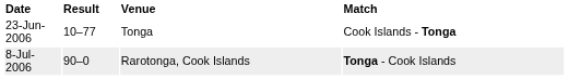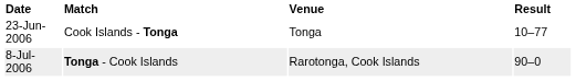 <table>
 <tr ---->
 <td width="75"><strong>Date</strong></td>
+<td width="300"><strong>Match</strong></td>
+<td width="300"><strong>Venue</strong></td>
 <td width="75"><strong>Result</strong></td>
-<td width="300"><strong>Venue</strong></td>
-<td width="300"><strong>Match</strong></td>
 </tr>
 <tr ---->
 <td>23-Jun-2006</td>
+<td>Cook Islands - <strong>Tonga</strong></td>
+<td>Tonga</td>
 <td>10–77</td>
-<td>Tonga</td>
-<td>Cook Islands - <strong>Tonga</strong></td>
 </tr>
 <tr ---- bgcolor="#eeeeee">
 <td>8-Jul-2006</td>
+<td><strong>Tonga</strong> - Cook Islands</td>
+<td>Rarotonga, Cook Islands</td>
 <td>90–0</td>
-<td>Rarotonga, Cook Islands</td>
-<td><strong>Tonga</strong> - Cook Islands</td>
 </tr>
 </table>
